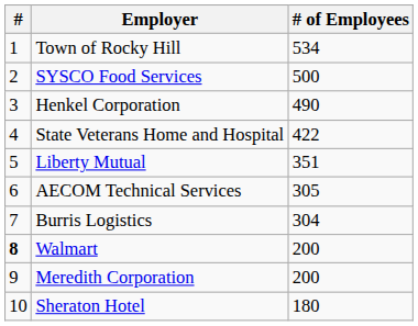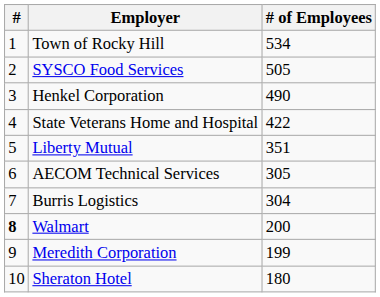 <table class="wikitable">
 <tr>
 <th>#</th>
 <th>Employer</th>
 <th># of Employees</th>
 </tr>
 <tr>
 <td>1</td>
 <td>Town of Rocky Hill</td>
 <td>534</td>
 </tr>
 <tr>
 <td>2</td>
 <td><a href='#'>SYSCO Food Services</a></td>
-<td>500</td>
+<td>505</td>
 </tr>
 <tr>
 <td>3</td>
 <td>Henkel Corporation</td>
 <td>490</td>
 </tr>
 <tr>
 <td>4</td>
 <td>State Veterans Home and Hospital</td>
 <td>422</td>
 </tr>
 <tr>
 <td>5</td>
 <td><a href='#'>Liberty Mutual</a></td>
 <td>351</td>
 </tr>
 <tr>
 <td>6</td>
 <td>AECOM Technical Services</td>
 <td>305</td>
 </tr>
 <tr>
 <td>7</td>
 <td>Burris Logistics</td>
 <td>304</td>
 </tr>
 <tr>
 <td><strong>8</strong></td>
 <td><a href='#'>Walmart</a></td>
 <td>200</td>
 </tr>
 <tr>
 <td>9</td>
 <td><a href='#'>Meredith Corporation</a></td>
-<td>200</td>
+<td>199</td>
 </tr>
 <tr>
 <td>10</td>
 <td><a href='#'>Sheraton Hotel</a></td>
 <td>180</td>
 </tr>
 </table>
